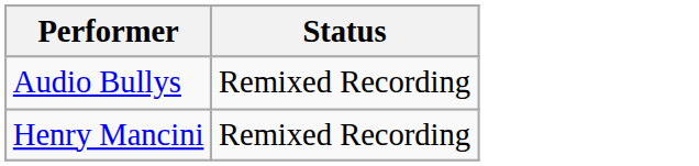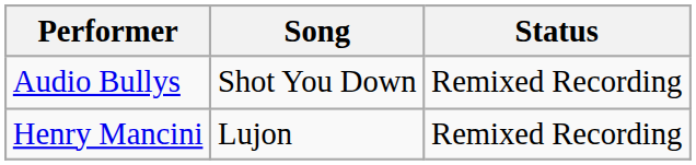 <table class="wikitable" style="font-size: 85%">
 <tr>
 <th>Performer</th>
+<th>Song</th>
 <th>Status</th>
 </tr>
 <tr>
 <td> <a href='#'>Audio Bullys</a></td>
+<td>Shot You Down</td>
 <td>Remixed Recording</td>
 </tr>
 <tr>
 <td> <a href='#'>Henry Mancini</a></td>
+<td>Lujon</td>
 <td>Remixed Recording</td>
 </tr>
 </table>
